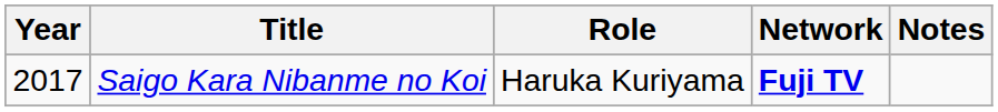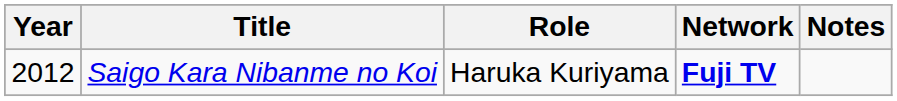 <table class="wikitable">
 <tr>
 <th>Year</th>
 <th>Title</th>
 <th>Role</th>
 <th>Network</th>
 <th>Notes</th>
 </tr>
 <tr>
-<td>2017</td>
+<td>2012</td>
 <td><em><a href='#'>Saigo Kara Nibanme no Koi</a></em></td>
 <td>Haruka Kuriyama</td>
 <td><strong><a href='#'>Fuji TV</a></strong></td>
 <td></td>
 </tr>
 </table>
